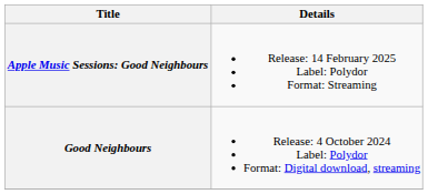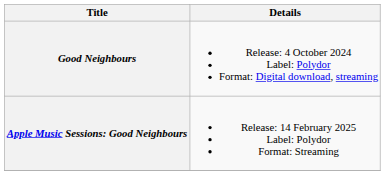 <table class="wikitable plainrowheaders" style="text-align:center;" border="1">
 <tr>
 <th scope="col">Title</th>
 <th scope="col">Details</th>
 </tr>
 <tr>
+<th scope="row"><em>Good Neighbours</em></th>
+<td><br><ul><li>Release: 4 October 2024</li><li>Label: <a href='#'>Polydor</a></li><li>Format: <a href='#'>Digital download</a>, <a href='#'>streaming</a></li></ul></td>
+</tr>
+<tr>
 <th scope="row"><em><a href='#'>Apple Music</a> Sessions: Good Neighbours</em></th>
 <td><br><ul><li>Release: 14 February 2025</li><li>Label: Polydor</li><li>Format: Streaming</li></ul></td>
 </tr>
 <tr>
-<th scope="row"><em>Good Neighbours</em></th>
-<td><br><ul><li>Release: 4 October 2024</li><li>Label: <a href='#'>Polydor</a></li><li>Format: <a href='#'>Digital download</a>, <a href='#'>streaming</a></li></ul></td>
-</tr>
-<tr>
 </tr>
 </table>
